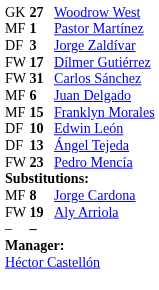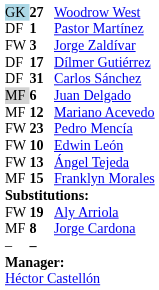 <table style = "font-size: 90%" cellspacing = "0" cellpadding = "0">
 <tr>
 <td colspan = 4></td>
 </tr>
 <tr>
 <th style="width:25px;"></th>
 <th style="width:25px;"></th>
 </tr>
 <tr>
-<td>GK</td>
+<td style="background: lightblue;">GK</td>
 <td><strong>27</strong></td>
 <td> <a href='#'>Woodrow West</a></td>
 </tr>
 <tr>
-<td>MF</td>
+<td>DF</td>
 <td><strong>1</strong></td>
 <td> <a href='#'>Pastor Martínez</a></td>
 </tr>
 <tr>
-<td>DF</td>
+<td>FW</td>
 <td><strong>3</strong></td>
 <td> <a href='#'>Jorge Zaldívar</a></td>
 </tr>
 <tr>
-<td>FW</td>
+<td>DF</td>
 <td><strong>17</strong></td>
 <td> <a href='#'>Dílmer Gutiérrez</a></td>
 </tr>
 <tr>
-<td>FW</td>
+<td>DF</td>
 <td><strong>31</strong></td>
 <td> <a href='#'>Carlos Sánchez</a></td>
 </tr>
 <tr>
-<td>MF</td>
+<td style="background: lightgrey;">MF</td>
 <td><strong>6</strong></td>
 <td> <a href='#'>Juan Delgado</a></td>
+</tr>
+<tr>
+<td>MF</td>
+<td><strong>12</strong></td>
+<td> <a href='#'>Mariano Acevedo</a></td>
+<td></td>
+<td></td>
+</tr>
+<tr>
+<td>FW</td>
+<td><strong>23</strong></td>
+<td> <a href='#'>Pedro Mencía</a></td>
+<td></td>
+<td></td>
+</tr>
+<tr>
+<td>FW</td>
+<td><strong>10</strong></td>
+<td> <a href='#'>Edwin León</a></td>
+<td></td>
+<td></td>
+</tr>
+<tr>
+<td>FW</td>
+<td><strong>13</strong></td>
+<td> <a href='#'>Ángel Tejeda</a></td>
 </tr>
 <tr>
 <td>MF</td>
 <td><strong>15</strong></td>
 <td> <a href='#'>Franklyn Morales</a></td>
 <td></td>
 <td></td>
 </tr>
 <tr>
-<td>DF</td>
-<td><strong>10</strong></td>
-<td> <a href='#'>Edwin León</a></td>
-<td></td>
-<td></td>
-</tr>
-<tr>
-<td>DF</td>
-<td><strong>13</strong></td>
-<td> <a href='#'>Ángel Tejeda</a></td>
+<td colspan = 3><strong>Substitutions:</strong></td>
 </tr>
 <tr>
 <td>FW</td>
-<td><strong>23</strong></td>
-<td> <a href='#'>Pedro Mencía</a></td>
+<td><strong>19</strong></td>
+<td> <a href='#'>Aly Arriola</a></td>
 <td></td>
 <td></td>
-</tr>
-<tr>
-<td colspan = 3><strong>Substitutions:</strong></td>
 </tr>
 <tr>
 <td>MF</td>
 <td><strong>8</strong></td>
 <td> <a href='#'>Jorge Cardona</a></td>
-<td></td>
-<td></td>
-</tr>
-<tr>
-<td>FW</td>
-<td><strong>19</strong></td>
-<td> <a href='#'>Aly Arriola</a></td>
 <td></td>
 <td></td>
 </tr>
 <tr>
 <td>–</td>
 <td><strong>–</strong></td>
 <td></td>
 </tr>
 <tr>
 <td colspan = 3><strong>Manager:</strong></td>
 </tr>
 <tr>
 <td colspan = 3> <a href='#'>Héctor Castellón</a></td>
 </tr>
 </table>
